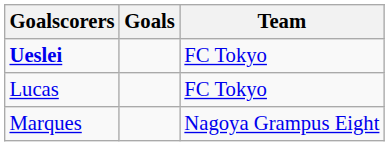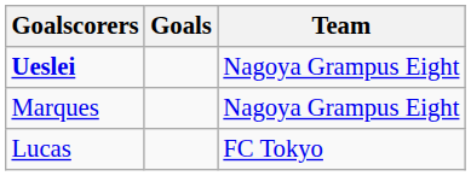 <table class="wikitable sortable" style="font-size: 95%;">
 <tr>
 <th>Goalscorers</th>
 <th>Goals</th>
 <th>Team</th>
 </tr>
 <tr>
 <td> <strong><a href='#'>Ueslei</a></strong></td>
 <td></td>
-<td><a href='#'>FC Tokyo</a></td>
+<td><a href='#'>Nagoya Grampus Eight</a></td>
+</tr>
+<tr>
+<td> <a href='#'>Marques</a></td>
+<td></td>
+<td><a href='#'>Nagoya Grampus Eight</a></td>
 </tr>
 <tr>
 <td> <a href='#'>Lucas</a></td>
 <td></td>
 <td><a href='#'>FC Tokyo</a></td>
 </tr>
-<tr>
-<td> <a href='#'>Marques</a></td>
-<td></td>
-<td><a href='#'>Nagoya Grampus Eight</a></td>
-</tr>
 </table>
